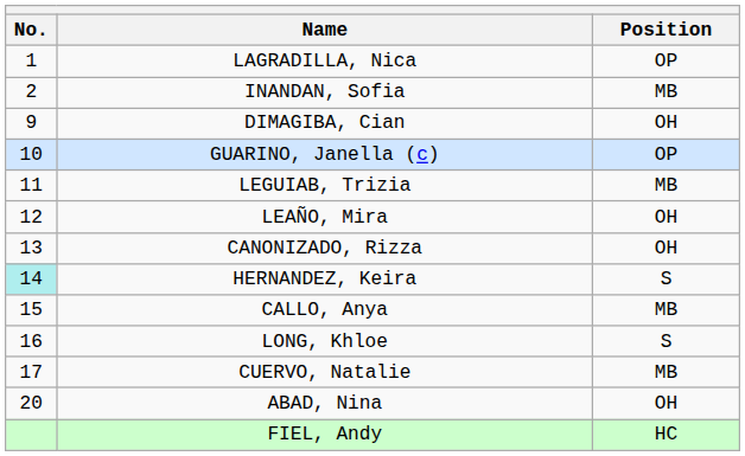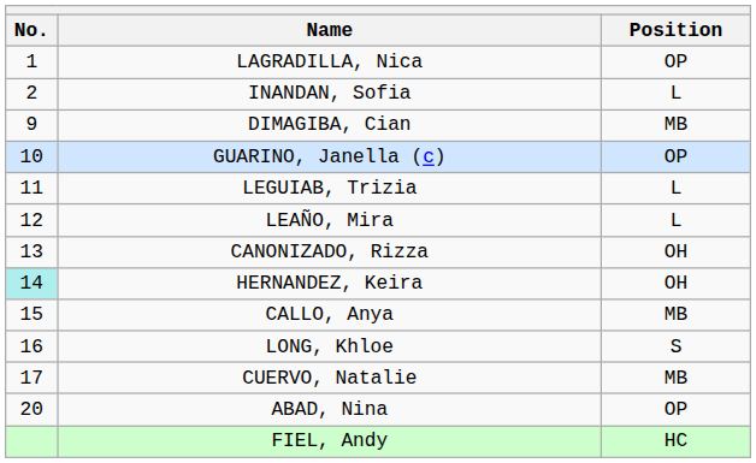 <table class="wikitable mw-collapsible mw-collapsed" style="text-align:center; width:500px; border:none">
 <tr>
 <th style="text-align:center" colspan="3"></th>
 </tr>
 <tr>
 <th style="width:7%">No.</th>
 <th>Name</th>
 <th style="width:20%">Position</th>
 </tr>
 <tr>
 <td>1</td>
 <td>LAGRADILLA, Nica</td>
 <td>OP</td>
 </tr>
 <tr>
 <td>2</td>
 <td>INANDAN, Sofia</td>
-<td>MB</td>
+<td>L</td>
 </tr>
 <tr>
 <td>9</td>
 <td>DIMAGIBA, Cian</td>
-<td>OH</td>
+<td>MB</td>
 </tr>
 <tr bgcolor=#D0E6FF>
 <td>10</td>
 <td>GUARINO, Janella (<a href='#'>c</a>)</td>
 <td>OP</td>
 </tr>
 <tr>
 <td>11</td>
 <td>LEGUIAB, Trizia</td>
-<td>MB</td>
+<td>L</td>
 </tr>
 <tr>
 <td>12</td>
 <td>LEAÑO, Mira</td>
-<td>OH</td>
+<td>L</td>
 </tr>
 <tr>
 <td>13</td>
 <td>CANONIZADO, Rizza</td>
 <td>OH</td>
 </tr>
 <tr>
 <td style="background: paleturquoise;">14</td>
 <td>HERNANDEZ, Keira</td>
-<td>S</td>
+<td>OH</td>
 </tr>
 <tr>
 <td>15</td>
 <td>CALLO, Anya</td>
 <td>MB</td>
 </tr>
 <tr>
 <td>16</td>
 <td>LONG, Khloe</td>
 <td>S</td>
 </tr>
 <tr>
 <td>17</td>
 <td>CUERVO, Natalie</td>
 <td>MB</td>
 </tr>
 <tr>
 <td>20</td>
 <td>ABAD, Nina</td>
-<td>OH</td>
+<td>OP</td>
 </tr>
 <tr bgcolor=#CCFFCC>
 <td></td>
 <td>FIEL, Andy</td>
 <td>HC</td>
 </tr>
 </table>
